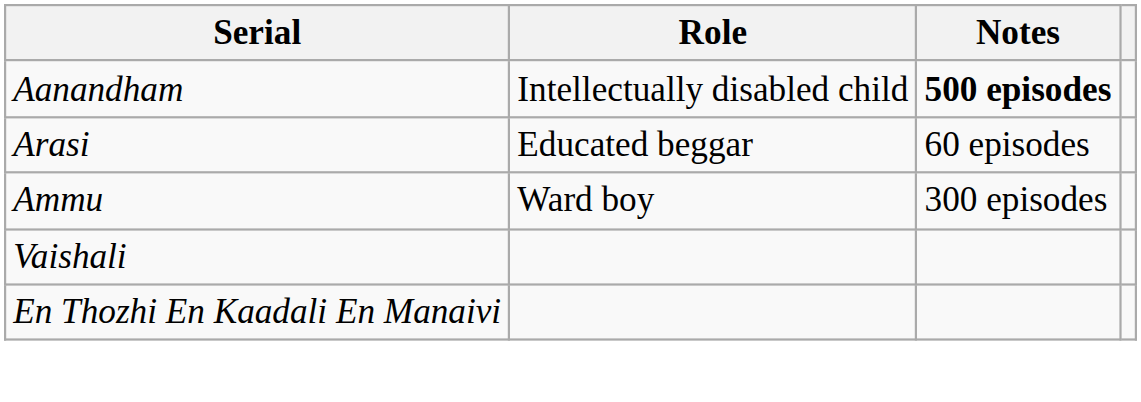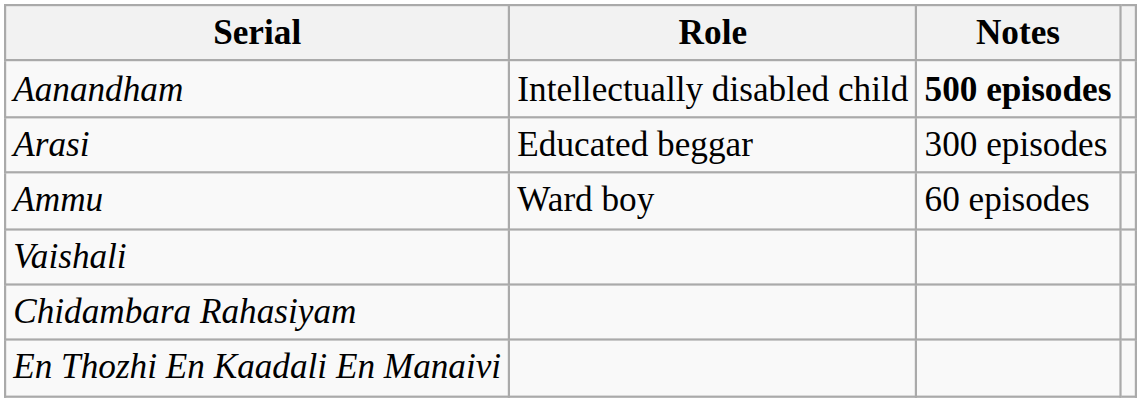 <table class="wikitable">
 <tr>
 <th>Serial</th>
 <th>Role</th>
 <th>Notes</th>
 <th scope="col" class="unsortable"></th>
 </tr>
 <tr>
 <td><em>Aanandham</em></td>
 <td>Intellectually disabled child</td>
 <td><strong>500 episodes</strong></td>
 <td></td>
 </tr>
 <tr>
 <td><em>Arasi</em></td>
 <td>Educated beggar</td>
-<td>60 episodes</td>
+<td>300 episodes</td>
 <td></td>
 </tr>
 <tr>
 <td><em>Ammu</em></td>
 <td>Ward boy</td>
-<td>300 episodes</td>
+<td>60 episodes</td>
 <td></td>
 </tr>
 <tr>
 <td><em>Vaishali</em></td>
+<td></td>
+<td></td>
+<td></td>
+</tr>
+<tr>
+<td><em>Chidambara Rahasiyam</em></td>
 <td></td>
 <td></td>
 <td></td>
 </tr>
 <tr>
 <td><em>En Thozhi En Kaadali En Manaivi</em></td>
 <td></td>
 <td></td>
 <td></td>
 </tr>
 </table>
